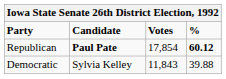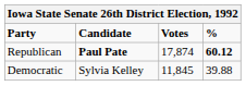 <table class="wikitable">
 <tr>
 <th colspan="4">Iowa State Senate 26th District Election, 1992</th>
 </tr>
 <tr>
 <td><strong>Party</strong></td>
 <td><strong>Candidate</strong></td>
 <td><strong>Votes</strong></td>
 <td><strong>%</strong></td>
 </tr>
 <tr>
 <td>Republican</td>
 <td><strong>Paul Pate</strong></td>
-<td>17,854</td>
+<td>17,874</td>
 <td><strong>60.12</strong></td>
 </tr>
 <tr>
 <td>Democratic</td>
 <td>Sylvia Kelley</td>
-<td>11,843</td>
+<td>11,845</td>
 <td>39.88</td>
 </tr>
 </table>
